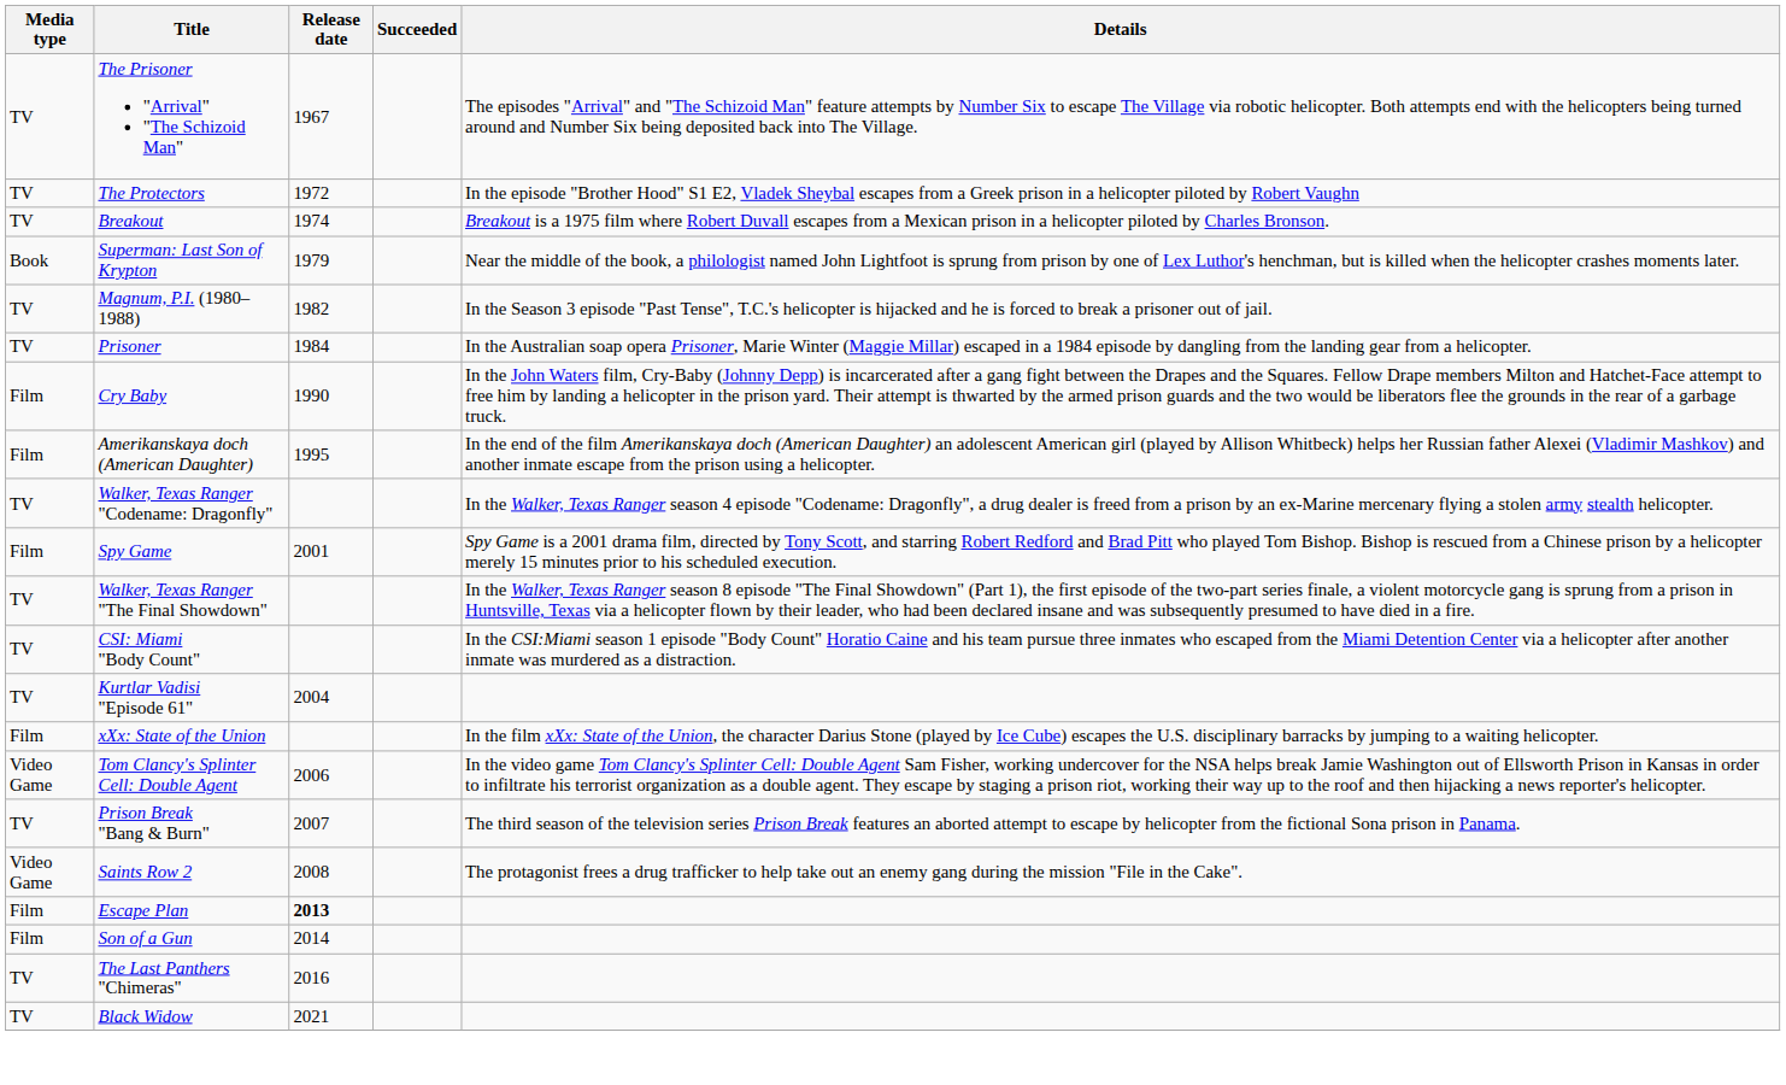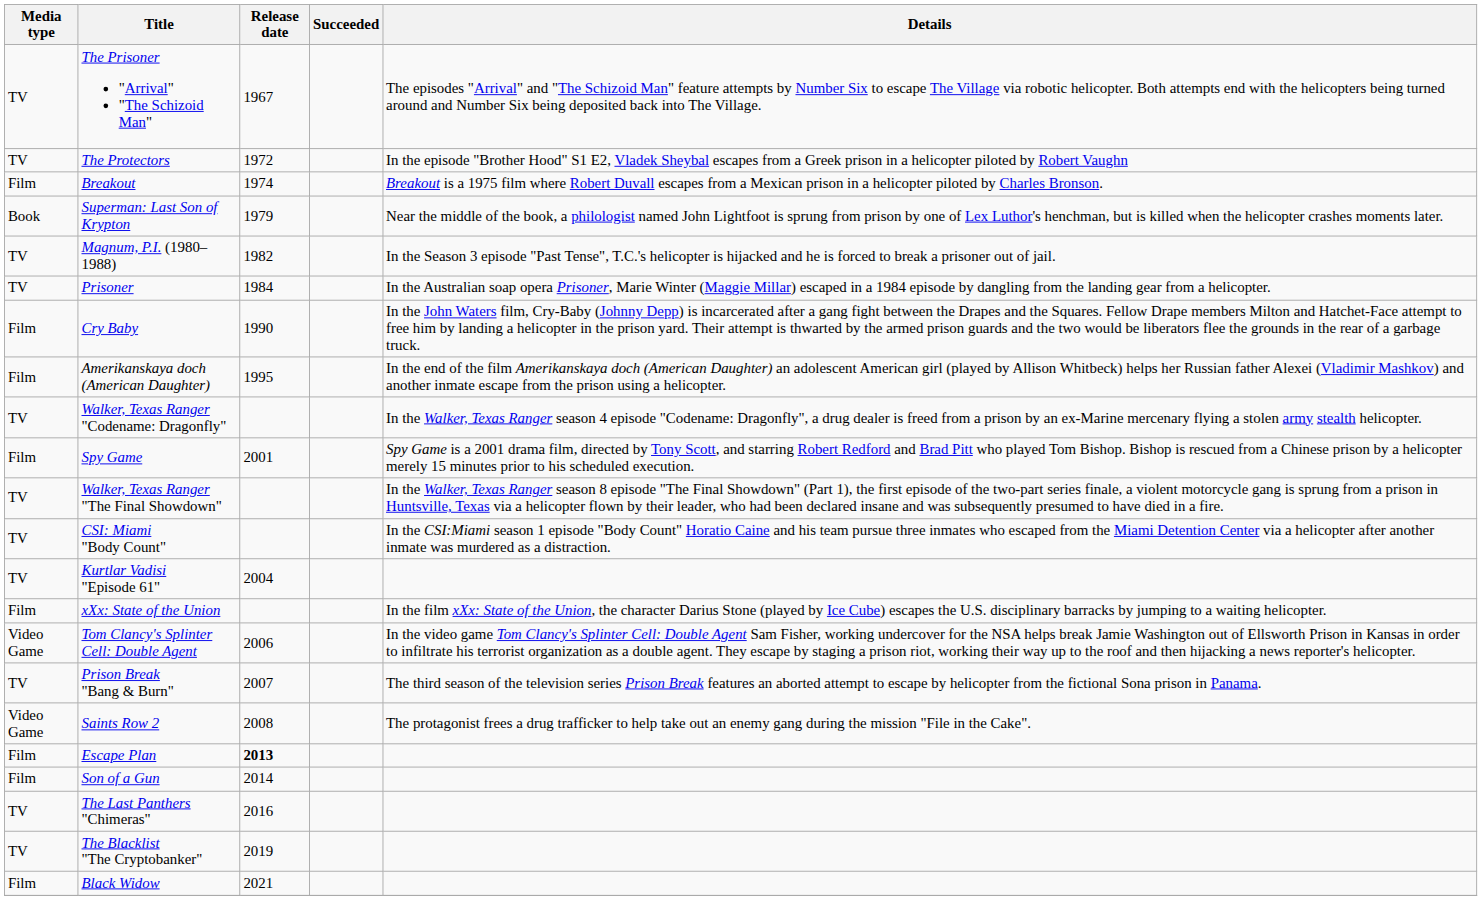 <table class="wikitable sortable" style="width:100%;">
 <tr>
 <th style="width:5%;">Media type</th>
 <th style="width:11%;">Title</th>
 <th>Release date</th>
 <th class=unsortable>Succeeded</th>
 <th>Details</th>
 </tr>
 <tr>
 <td>TV</td>
 <td><em><a href='#'>The Prisoner</a></em><br><ul><li>"<a href='#'>Arrival</a>"</li><li>"<a href='#'>The Schizoid Man</a>"</li></ul></td>
 <td>1967</td>
 <td></td>
 <td>The episodes "<a href='#'>Arrival</a>" and "<a href='#'>The Schizoid Man</a>" feature attempts by <a href='#'>Number Six</a> to escape <a href='#'>The Village</a> via robotic helicopter. Both attempts end with the helicopters being turned around and Number Six being deposited back into The Village.</td>
 </tr>
 <tr>
 <td>TV</td>
 <td><em><a href='#'>The Protectors</a></em></td>
 <td>1972</td>
 <td></td>
 <td>In the episode "Brother Hood" S1 E2, <a href='#'>Vladek Sheybal</a> escapes from a Greek prison in a helicopter piloted by <a href='#'>Robert Vaughn</a></td>
 </tr>
 <tr>
-<td>TV</td>
+<td>Film</td>
 <td><em><a href='#'>Breakout</a></em></td>
 <td>1974</td>
 <td></td>
 <td><em><a href='#'>Breakout</a></em> is a 1975 film where <a href='#'>Robert Duvall</a> escapes from a Mexican prison in a helicopter piloted by <a href='#'>Charles Bronson</a>.</td>
 </tr>
 <tr>
 <td>Book</td>
 <td><em><a href='#'>Superman: Last Son of Krypton</a></em></td>
 <td>1979</td>
 <td></td>
 <td>Near the middle of the book, a <a href='#'>philologist</a> named John Lightfoot is sprung from prison by one of <a href='#'>Lex Luthor</a>'s henchman, but is killed when the helicopter crashes moments later.</td>
 </tr>
 <tr>
 <td>TV</td>
 <td><em><a href='#'>Magnum, P.I.</a></em> (1980–1988)</td>
 <td>1982</td>
 <td></td>
 <td>In the Season 3 episode "Past Tense", T.C.'s helicopter is hijacked and he is forced to break a prisoner out of jail.</td>
 </tr>
 <tr>
 <td>TV</td>
 <td><em><a href='#'>Prisoner</a></em></td>
 <td>1984</td>
 <td></td>
 <td>In the Australian soap opera <em><a href='#'>Prisoner</a></em>, Marie Winter (<a href='#'>Maggie Millar</a>) escaped in a 1984 episode by dangling from the landing gear from a helicopter.</td>
 </tr>
 <tr>
 <td>Film</td>
 <td><em><a href='#'>Cry Baby</a></em></td>
 <td>1990</td>
 <td></td>
 <td>In the <a href='#'>John Waters</a> film, Cry-Baby (<a href='#'>Johnny Depp</a>) is incarcerated after a gang fight between the Drapes and the Squares. Fellow Drape members Milton and Hatchet-Face attempt to free him by landing a helicopter in the prison yard. Their attempt is thwarted by the armed prison guards and the two would be liberators flee the grounds in the rear of a garbage truck.</td>
 </tr>
 <tr>
 <td>Film</td>
 <td><em>Amerikanskaya doch (American Daughter)</em></td>
 <td>1995</td>
 <td></td>
 <td>In the end of the film <em>Amerikanskaya doch (American Daughter)</em> an adolescent American girl (played by Allison Whitbeck) helps her Russian father Alexei (<a href='#'>Vladimir Mashkov</a>) and another inmate escape from the prison using a helicopter.</td>
 </tr>
 <tr>
 <td>TV</td>
 <td><em><a href='#'>Walker, Texas Ranger</a></em><br>"Codename: Dragonfly"</td>
 <td></td>
 <td></td>
 <td>In the <em><a href='#'>Walker, Texas Ranger</a></em> season 4 episode "Codename: Dragonfly", a drug dealer is freed from a prison by an ex-Marine mercenary flying a stolen <a href='#'>army</a> <a href='#'>stealth</a> helicopter.</td>
 </tr>
 <tr>
 <td>Film</td>
 <td><em><a href='#'>Spy Game</a></em></td>
 <td>2001</td>
 <td></td>
 <td><em>Spy Game</em> is a 2001 drama film, directed by <a href='#'>Tony Scott</a>, and starring <a href='#'>Robert Redford</a> and <a href='#'>Brad Pitt</a> who played Tom Bishop. Bishop is rescued from a Chinese prison by a helicopter merely 15 minutes prior to his scheduled execution.</td>
 </tr>
 <tr>
 <td>TV</td>
 <td><em><a href='#'>Walker, Texas Ranger</a></em><br>"The Final Showdown"</td>
 <td></td>
 <td></td>
 <td>In the <em><a href='#'>Walker, Texas Ranger</a></em> season 8 episode "The Final Showdown" (Part 1), the first episode of the two-part series finale, a violent motorcycle gang is sprung from a prison in <a href='#'>Huntsville, Texas</a> via a helicopter flown by their leader, who had been declared insane and was subsequently presumed to have died in a fire.</td>
 </tr>
 <tr>
 <td>TV</td>
 <td><em><a href='#'>CSI: Miami</a></em><br>"Body Count"</td>
 <td></td>
 <td></td>
 <td>In the <em>CSI:Miami</em> season 1 episode "Body Count" <a href='#'>Horatio Caine</a> and his team pursue three inmates who escaped from the <a href='#'>Miami Detention Center</a> via a helicopter after another inmate was murdered as a distraction.</td>
 </tr>
 <tr>
 <td>TV</td>
 <td><em><a href='#'>Kurtlar Vadisi</a></em><br>"Episode 61"</td>
 <td>2004</td>
 <td></td>
 </tr>
 <tr>
 <td>Film</td>
 <td><em><a href='#'>xXx: State of the Union</a></em></td>
 <td></td>
 <td></td>
 <td>In the film <em><a href='#'>xXx: State of the Union</a></em>, the character Darius Stone (played by <a href='#'>Ice Cube</a>) escapes the U.S. disciplinary barracks by jumping to a waiting helicopter.</td>
 </tr>
 <tr>
 <td>Video Game</td>
 <td><em><a href='#'>Tom Clancy's Splinter Cell: Double Agent</a></em></td>
 <td>2006</td>
 <td></td>
 <td>In the video game <em><a href='#'>Tom Clancy's Splinter Cell: Double Agent</a></em> Sam Fisher, working undercover for the NSA helps break Jamie Washington out of Ellsworth Prison in Kansas in order to infiltrate his terrorist organization as a double agent. They escape by staging a prison riot, working their way up to the roof and then hijacking a news reporter's helicopter.</td>
 </tr>
 <tr>
 <td>TV</td>
 <td><em><a href='#'>Prison Break</a></em><br>"Bang & Burn"</td>
 <td>2007</td>
 <td></td>
 <td>The third season of the television series <em><a href='#'>Prison Break</a></em> features an aborted attempt to escape by helicopter from the fictional Sona prison in <a href='#'>Panama</a>.</td>
 </tr>
 <tr>
 <td>Video Game</td>
 <td><em><a href='#'>Saints Row 2</a></em></td>
 <td>2008</td>
 <td></td>
 <td>The protagonist frees a drug trafficker to help take out an enemy gang during the mission "File in the Cake".</td>
 </tr>
 <tr>
 <td>Film</td>
 <td><em><a href='#'>Escape Plan</a></em></td>
 <td><strong>2013</strong></td>
 <td></td>
 <td></td>
 </tr>
 <tr>
 <td>Film</td>
 <td><em><a href='#'>Son of a Gun</a></em></td>
 <td>2014</td>
 <td></td>
 <td></td>
 </tr>
 <tr>
 <td>TV</td>
 <td><em><a href='#'>The Last Panthers</a></em><br>"Chimeras"</td>
 <td>2016</td>
 <td></td>
 </tr>
 <tr>
 <td>TV</td>
+<td><em><a href='#'>The Blacklist</a></em><br>"The Cryptobanker"</td>
+<td>2019</td>
+<td></td>
+<td></td>
+</tr>
+<tr>
+<td>Film</td>
 <td><em><a href='#'>Black Widow</a></em></td>
 <td>2021</td>
 <td></td>
 <td></td>
 </tr>
 <tr>
 </tr>
 </table>
